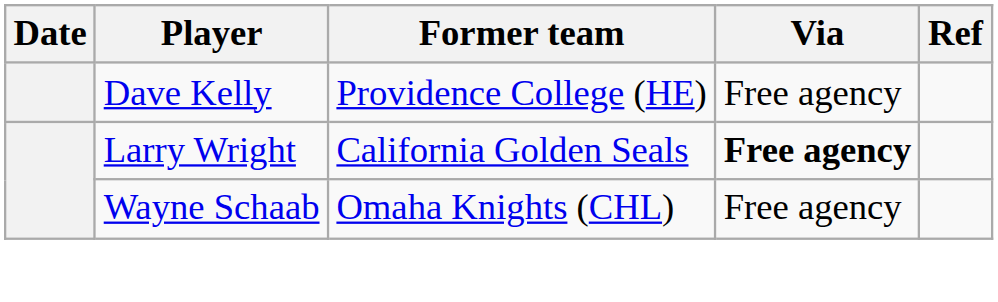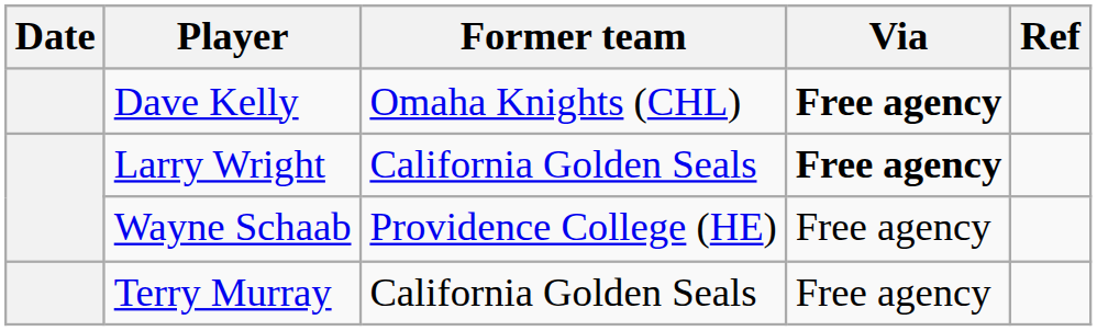 <table class="wikitable plainrowheaders">
 <tr style="background:#ddd; text-align:center;">
 <th>Date</th>
 <th>Player</th>
 <th>Former team</th>
 <th>Via</th>
 <th>Ref</th>
 </tr>
 <tr>
 <th scope="row"></th>
 <td><a href='#'>Dave Kelly</a></td>
-<td><a href='#'>Providence College</a> (<a href='#'>HE</a>)</td>
-<td>Free agency</td>
+<td><a href='#'>Omaha Knights</a> (<a href='#'>CHL</a>)</td>
+<td><strong>Free agency</strong></td>
 <td></td>
 </tr>
 <tr>
 <th scope="row" rowspan="2"></th>
 <td><a href='#'>Larry Wright</a></td>
 <td><a href='#'>California Golden Seals</a></td>
 <td><strong>Free agency</strong></td>
 <td></td>
 </tr>
 <tr>
 <td><a href='#'>Wayne Schaab</a></td>
-<td><a href='#'>Omaha Knights</a> (<a href='#'>CHL</a>)</td>
+<td><a href='#'>Providence College</a> (<a href='#'>HE</a>)</td>
+<td>Free agency</td>
+<td></td>
+</tr>
+<tr>
+<th scope="row"></th>
+<td><a href='#'>Terry Murray</a></td>
+<td>California Golden Seals</td>
 <td>Free agency</td>
 <td></td>
 </tr>
 </table>
